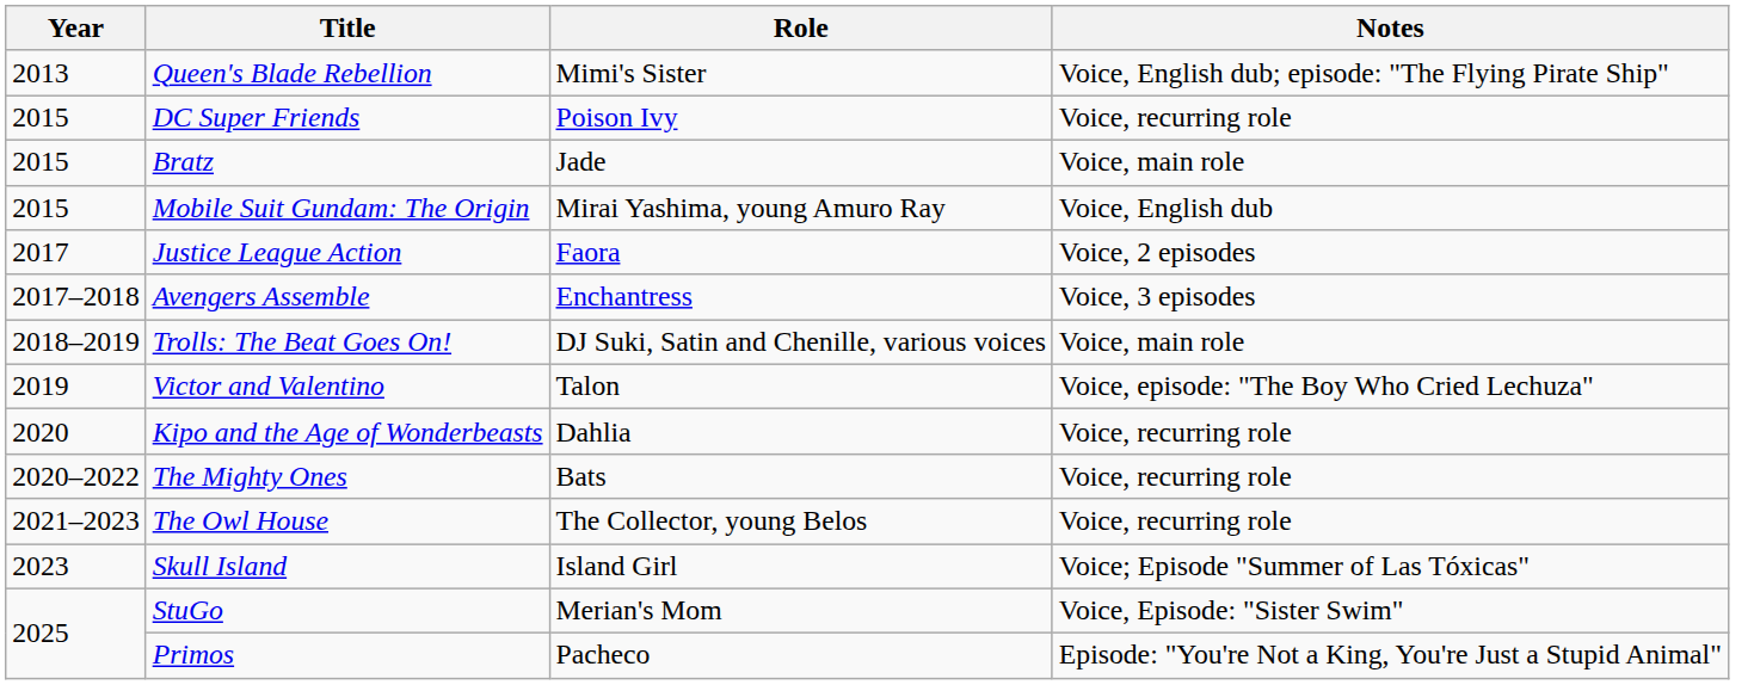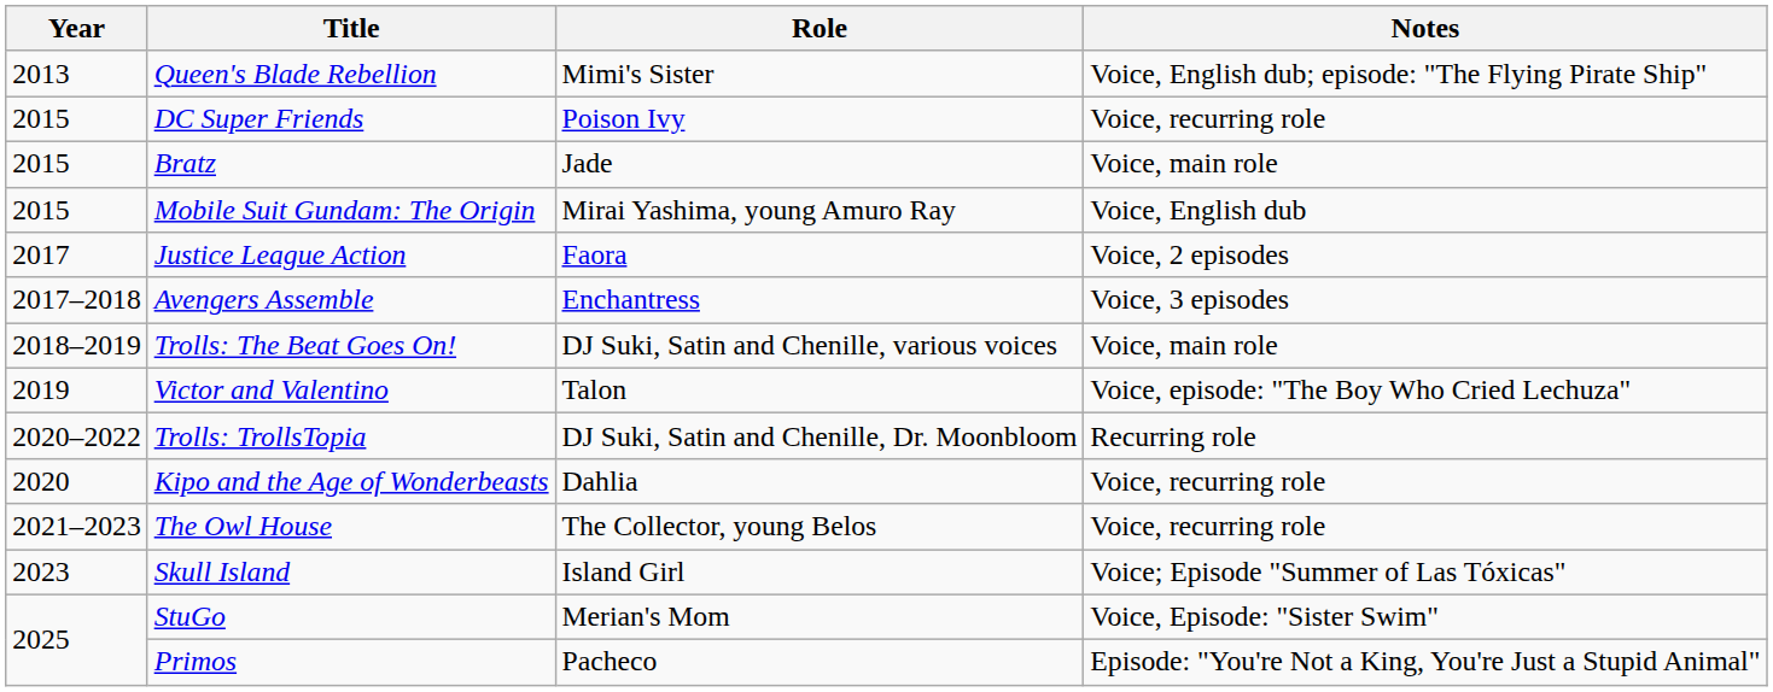 <table class="wikitable sortable">
 <tr>
 <th>Year</th>
 <th>Title</th>
 <th>Role</th>
 <th class="unsortable">Notes</th>
 </tr>
 <tr>
 <td>2013</td>
 <td><em><a href='#'>Queen's Blade Rebellion</a></em></td>
 <td>Mimi's Sister</td>
 <td>Voice, English dub; episode: "The Flying Pirate Ship"</td>
 </tr>
 <tr>
 <td>2015</td>
 <td><em><a href='#'>DC Super Friends</a></em></td>
 <td><a href='#'>Poison Ivy</a></td>
 <td>Voice, recurring role</td>
 </tr>
 <tr>
 <td>2015</td>
 <td><em><a href='#'>Bratz</a></em></td>
 <td>Jade</td>
 <td>Voice, main role</td>
 </tr>
 <tr>
 <td>2015</td>
 <td><em><a href='#'>Mobile Suit Gundam: The Origin</a></em></td>
 <td>Mirai Yashima, young Amuro Ray</td>
 <td>Voice, English dub</td>
 </tr>
 <tr>
 <td>2017</td>
 <td><em><a href='#'>Justice League Action</a></em></td>
 <td><a href='#'>Faora</a></td>
 <td>Voice, 2 episodes</td>
 </tr>
 <tr>
 <td>2017–2018</td>
 <td><em><a href='#'>Avengers Assemble</a></em></td>
 <td><a href='#'>Enchantress</a></td>
 <td>Voice, 3 episodes</td>
 </tr>
 <tr>
 <td>2018–2019</td>
 <td><em><a href='#'>Trolls: The Beat Goes On!</a></em></td>
 <td>DJ Suki, Satin and Chenille, various voices</td>
 <td>Voice, main role</td>
 </tr>
 <tr>
 <td>2019</td>
 <td><em><a href='#'>Victor and Valentino</a></em></td>
 <td>Talon</td>
 <td>Voice, episode: "The Boy Who Cried Lechuza"</td>
 </tr>
 <tr>
+<td>2020–2022</td>
+<td><em><a href='#'>Trolls: TrollsTopia</a></em></td>
+<td>DJ Suki, Satin and Chenille, Dr. Moonbloom</td>
+<td>Recurring role</td>
+</tr>
+<tr>
 <td>2020</td>
 <td><em><a href='#'>Kipo and the Age of Wonderbeasts</a></em></td>
 <td>Dahlia</td>
-<td>Voice, recurring role</td>
-</tr>
-<tr>
-<td>2020–2022</td>
-<td><em><a href='#'>The Mighty Ones</a></em></td>
-<td>Bats</td>
 <td>Voice, recurring role</td>
 </tr>
 <tr>
 <td>2021–2023</td>
 <td><em><a href='#'>The Owl House</a></em></td>
 <td>The Collector, young Belos</td>
 <td>Voice, recurring role</td>
 </tr>
 <tr>
 <td>2023</td>
 <td><em><a href='#'>Skull Island</a></em></td>
 <td>Island Girl</td>
 <td>Voice; Episode "Summer of Las Tóxicas"</td>
 </tr>
 <tr>
 <td rowspan="2">2025</td>
 <td><em><a href='#'>StuGo</a></em></td>
 <td>Merian's Mom</td>
 <td>Voice, Episode: "Sister Swim"</td>
 </tr>
 <tr>
 <td><em><a href='#'>Primos</a></em></td>
 <td>Pacheco</td>
 <td>Episode: "You're Not a King, You're Just a Stupid Animal"</td>
 </tr>
 </table>
